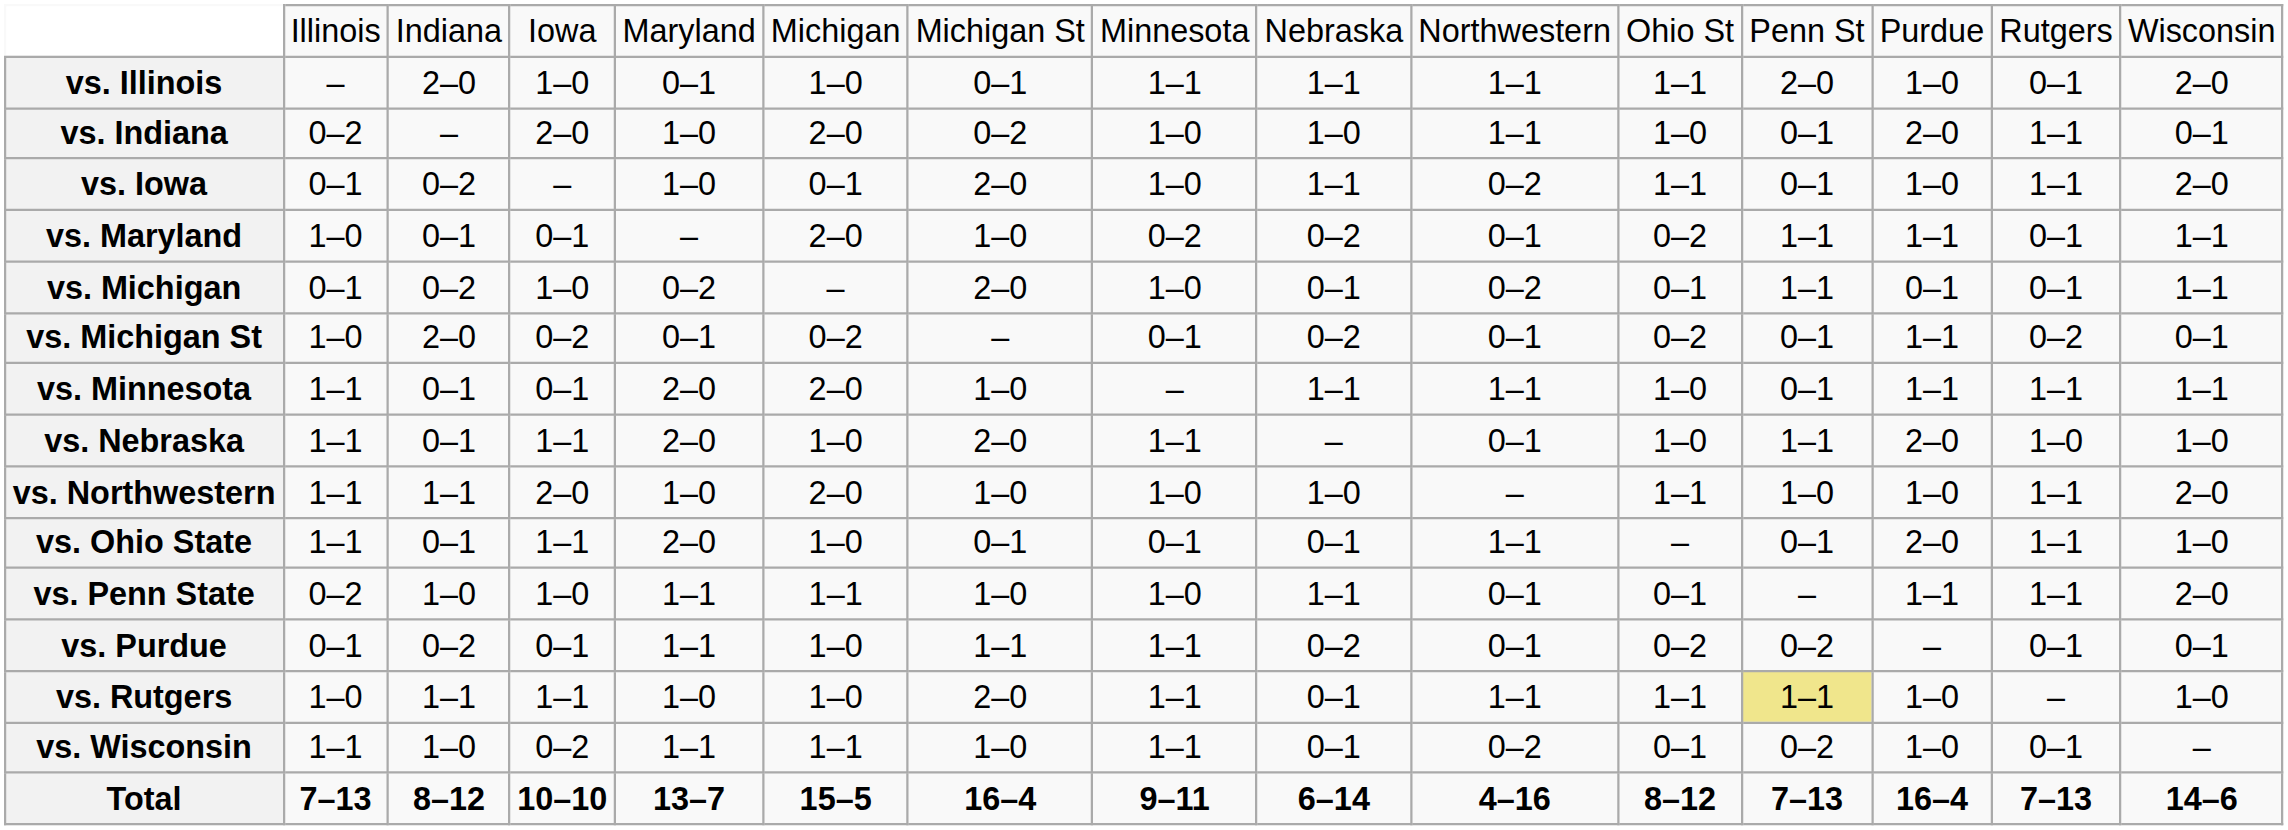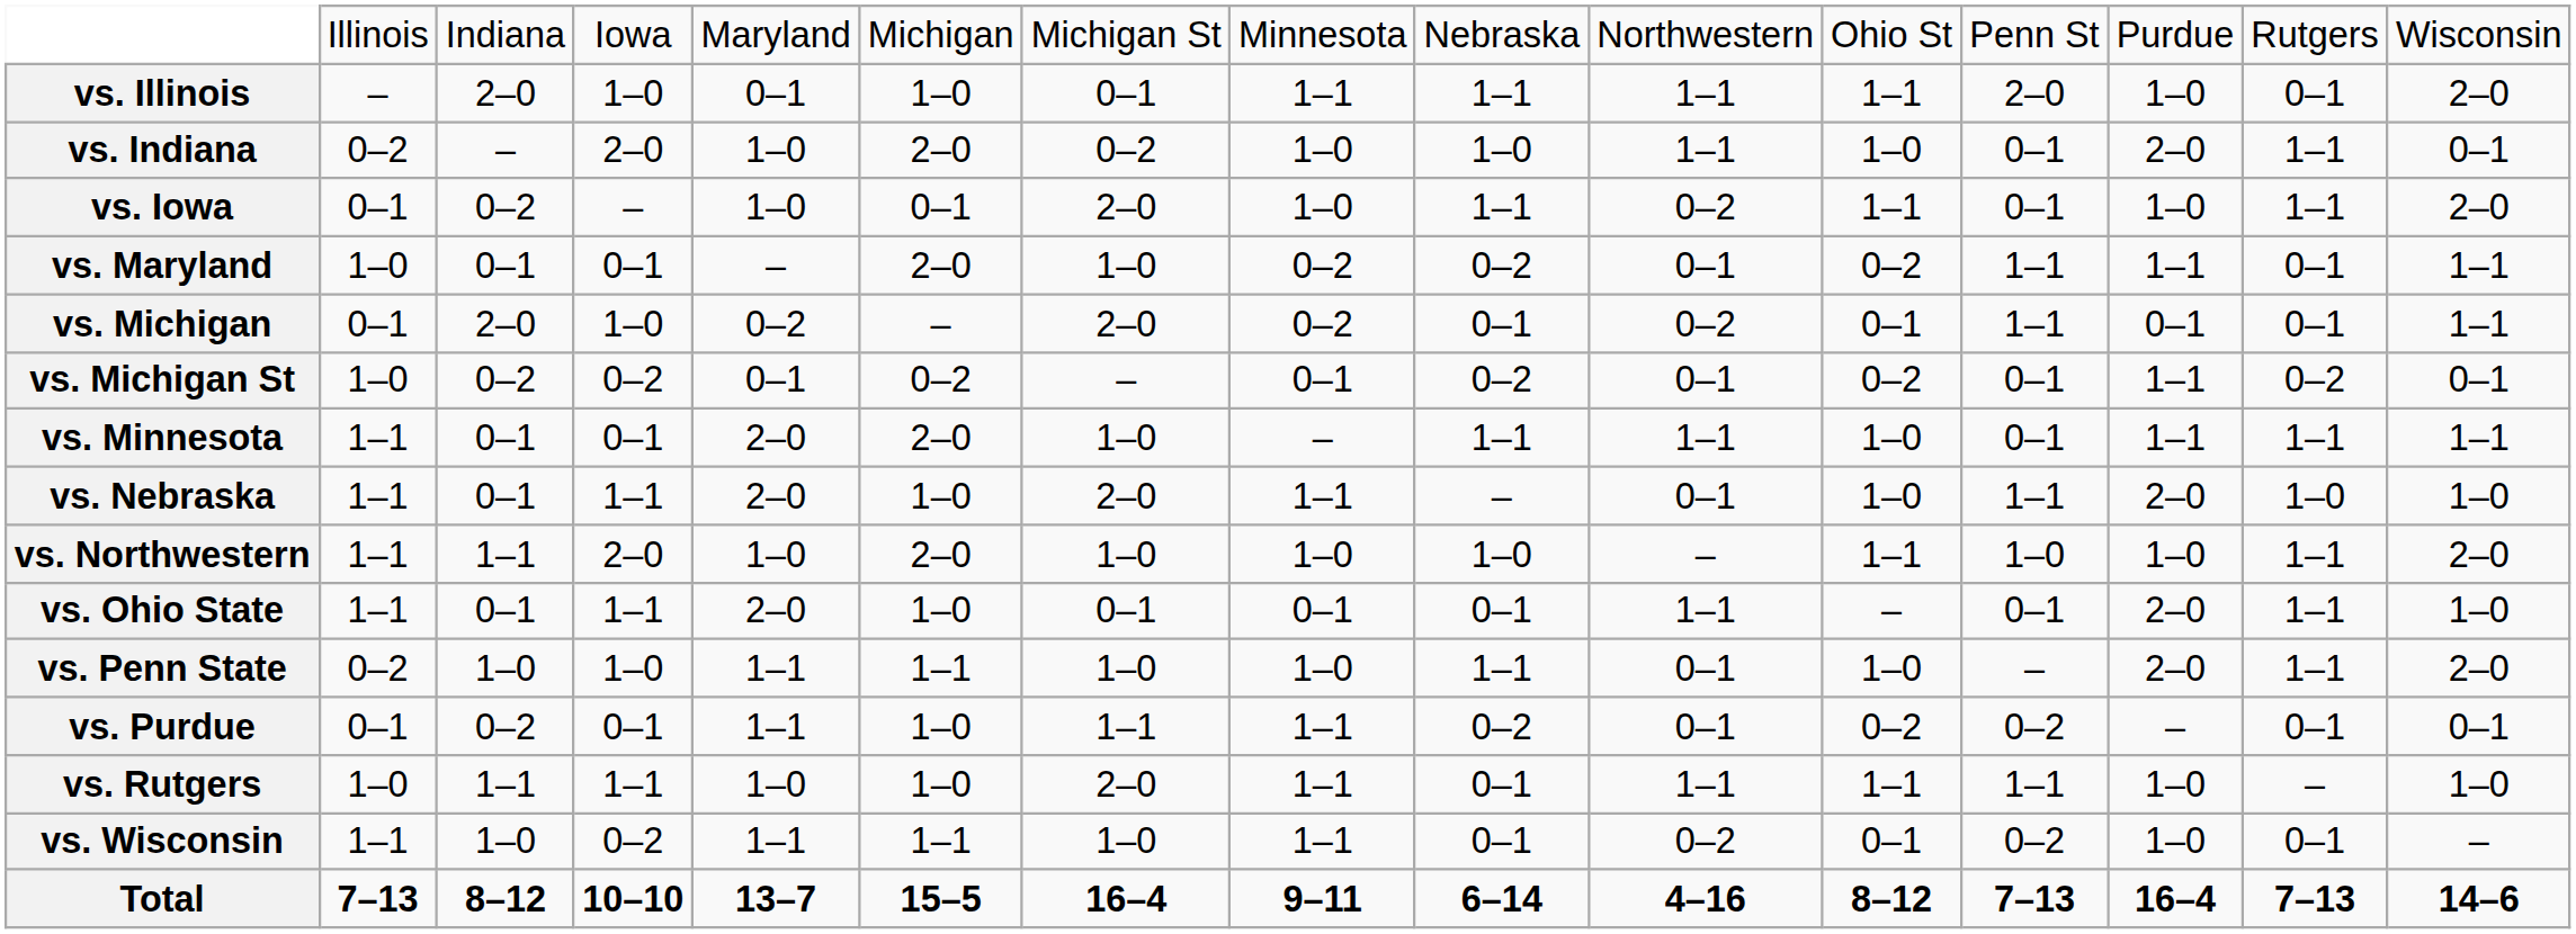 <table class="wikitable" style="white-space:nowrap; font-size:90%; text-align:center;">
 <tr>
 <td style="background:white; border-top-style:hidden; border-left-style:hidden;"></td>
 <td align="center" style=>Illinois</td>
 <td align="center" style=>Indiana</td>
 <td align="center" style=>Iowa</td>
 <td align="center" style=>Maryland</td>
 <td align="center" style=>Michigan</td>
 <td align="center" style=>Michigan St</td>
 <td align="center" style=>Minnesota</td>
 <td align="center" style=>Nebraska</td>
 <td align="center" style=>Northwestern</td>
 <td align="center" style=>Ohio St</td>
 <td align="center" style=>Penn St</td>
 <td align="center" style=>Purdue</td>
 <td align="center" style=>Rutgers</td>
 <td align="center" style=>Wisconsin</td>
 </tr>
 <tr>
 <th>vs. Illinois</th>
 <td>–</td>
 <td>2–0</td>
 <td>1–0</td>
 <td>0–1</td>
 <td>1–0</td>
 <td>0–1</td>
 <td>1–1</td>
 <td>1–1</td>
 <td>1–1</td>
 <td>1–1</td>
 <td>2–0</td>
 <td>1–0</td>
 <td>0–1</td>
 <td>2–0</td>
 </tr>
 <tr>
 <th>vs. Indiana</th>
 <td>0–2</td>
 <td>–</td>
 <td>2–0</td>
 <td>1–0</td>
 <td>2–0</td>
 <td>0–2</td>
 <td>1–0</td>
 <td>1–0</td>
 <td>1–1</td>
 <td>1–0</td>
 <td>0–1</td>
 <td>2–0</td>
 <td>1–1</td>
 <td>0–1</td>
 </tr>
 <tr>
 <th>vs. Iowa</th>
 <td>0–1</td>
 <td>0–2</td>
 <td>–</td>
 <td>1–0</td>
 <td>0–1</td>
 <td>2–0</td>
 <td>1–0</td>
 <td>1–1</td>
 <td>0–2</td>
 <td>1–1</td>
 <td>0–1</td>
 <td>1–0</td>
 <td>1–1</td>
 <td>2–0</td>
 </tr>
 <tr>
 <th>vs. Maryland</th>
 <td>1–0</td>
 <td>0–1</td>
 <td>0–1</td>
 <td>–</td>
 <td>2–0</td>
 <td>1–0</td>
 <td>0–2</td>
 <td>0–2</td>
 <td>0–1</td>
 <td>0–2</td>
 <td>1–1</td>
 <td>1–1</td>
 <td>0–1</td>
 <td>1–1</td>
 </tr>
 <tr>
 <th>vs. Michigan</th>
 <td>0–1</td>
-<td>0–2</td>
+<td>2–0</td>
 <td>1–0</td>
 <td>0–2</td>
 <td>–</td>
 <td>2–0</td>
-<td>1–0</td>
+<td>0–2</td>
 <td>0–1</td>
 <td>0–2</td>
 <td>0–1</td>
 <td>1–1</td>
 <td>0–1</td>
 <td>0–1</td>
 <td>1–1</td>
 </tr>
 <tr>
 <th>vs. Michigan St</th>
 <td>1–0</td>
-<td>2–0</td>
+<td>0–2</td>
 <td>0–2</td>
 <td>0–1</td>
 <td>0–2</td>
 <td>–</td>
 <td>0–1</td>
 <td>0–2</td>
 <td>0–1</td>
 <td>0–2</td>
 <td>0–1</td>
 <td>1–1</td>
 <td>0–2</td>
 <td>0–1</td>
 </tr>
 <tr>
 <th>vs. Minnesota</th>
 <td>1–1</td>
 <td>0–1</td>
 <td>0–1</td>
 <td>2–0</td>
 <td>2–0</td>
 <td>1–0</td>
 <td>–</td>
 <td>1–1</td>
 <td>1–1</td>
 <td>1–0</td>
 <td>0–1</td>
 <td>1–1</td>
 <td>1–1</td>
 <td>1–1</td>
 </tr>
 <tr>
 <th>vs. Nebraska</th>
 <td>1–1</td>
 <td>0–1</td>
 <td>1–1</td>
 <td>2–0</td>
 <td>1–0</td>
 <td>2–0</td>
 <td>1–1</td>
 <td>–</td>
 <td>0–1</td>
 <td>1–0</td>
 <td>1–1</td>
 <td>2–0</td>
 <td>1–0</td>
 <td>1–0</td>
 </tr>
 <tr>
 <th>vs. Northwestern</th>
 <td>1–1</td>
 <td>1–1</td>
 <td>2–0</td>
 <td>1–0</td>
 <td>2–0</td>
 <td>1–0</td>
 <td>1–0</td>
 <td>1–0</td>
 <td>–</td>
 <td>1–1</td>
 <td>1–0</td>
 <td>1–0</td>
 <td>1–1</td>
 <td>2–0</td>
 </tr>
 <tr>
 <th>vs. Ohio State</th>
 <td>1–1</td>
 <td>0–1</td>
 <td>1–1</td>
 <td>2–0</td>
 <td>1–0</td>
 <td>0–1</td>
 <td>0–1</td>
 <td>0–1</td>
 <td>1–1</td>
 <td>–</td>
 <td>0–1</td>
 <td>2–0</td>
 <td>1–1</td>
 <td>1–0</td>
 </tr>
 <tr>
 <th>vs. Penn State</th>
 <td>0–2</td>
 <td>1–0</td>
 <td>1–0</td>
 <td>1–1</td>
 <td>1–1</td>
 <td>1–0</td>
 <td>1–0</td>
 <td>1–1</td>
 <td>0–1</td>
-<td>0–1</td>
+<td>1–0</td>
 <td>–</td>
-<td>1–1</td>
+<td>2–0</td>
 <td>1–1</td>
 <td>2–0</td>
 </tr>
 <tr>
 <th>vs. Purdue</th>
 <td>0–1</td>
 <td>0–2</td>
 <td>0–1</td>
 <td>1–1</td>
 <td>1–0</td>
 <td>1–1</td>
 <td>1–1</td>
 <td>0–2</td>
 <td>0–1</td>
 <td>0–2</td>
 <td>0–2</td>
 <td>–</td>
 <td>0–1</td>
 <td>0–1</td>
 </tr>
 <tr>
 <th>vs. Rutgers</th>
 <td>1–0</td>
 <td>1–1</td>
 <td>1–1</td>
 <td>1–0</td>
 <td>1–0</td>
 <td>2–0</td>
 <td>1–1</td>
 <td>0–1</td>
 <td>1–1</td>
 <td>1–1</td>
-<td style="background: khaki;">1–1</td>
+<td>1–1</td>
 <td>1–0</td>
 <td>–</td>
 <td>1–0</td>
 </tr>
 <tr>
 <th>vs. Wisconsin</th>
 <td>1–1</td>
 <td>1–0</td>
 <td>0–2</td>
 <td>1–1</td>
 <td>1–1</td>
 <td>1–0</td>
 <td>1–1</td>
 <td>0–1</td>
 <td>0–2</td>
 <td>0–1</td>
 <td>0–2</td>
 <td>1–0</td>
 <td>0–1</td>
 <td>–</td>
 </tr>
 <tr>
 <th>Total</th>
 <td><strong>7–13</strong></td>
 <td><strong>8–12</strong></td>
 <td><strong>10–10</strong></td>
 <td><strong>13–7</strong></td>
 <td><strong>15–5</strong></td>
 <td><strong>16–4</strong></td>
 <td><strong>9–11</strong></td>
 <td><strong>6–14</strong></td>
 <td><strong>4–16</strong></td>
 <td><strong>8–12</strong></td>
 <td><strong>7–13</strong></td>
 <td><strong>16–4</strong></td>
 <td><strong>7–13</strong></td>
 <td><strong>14–6</strong></td>
 </tr>
 </table>
